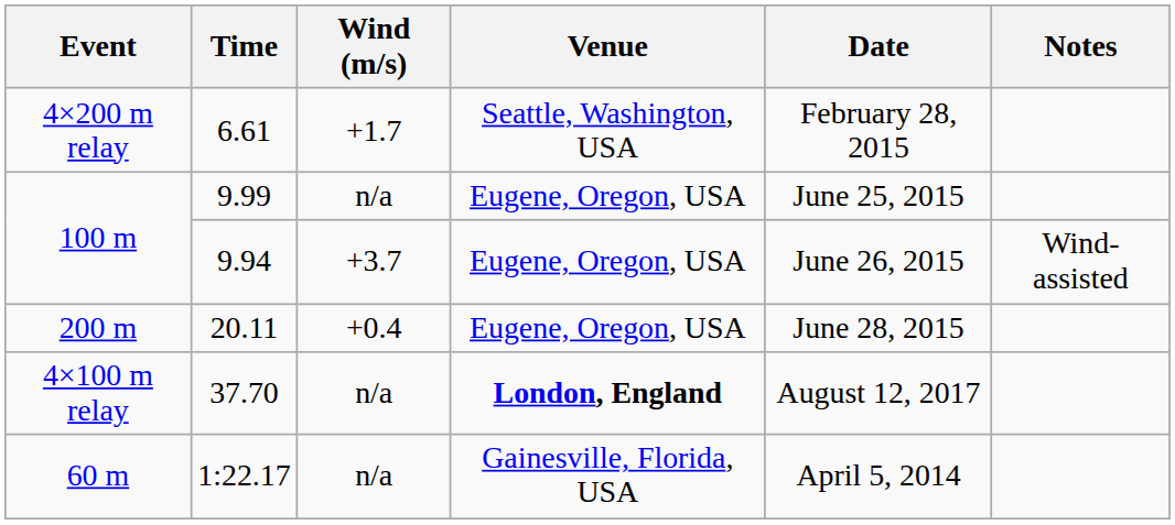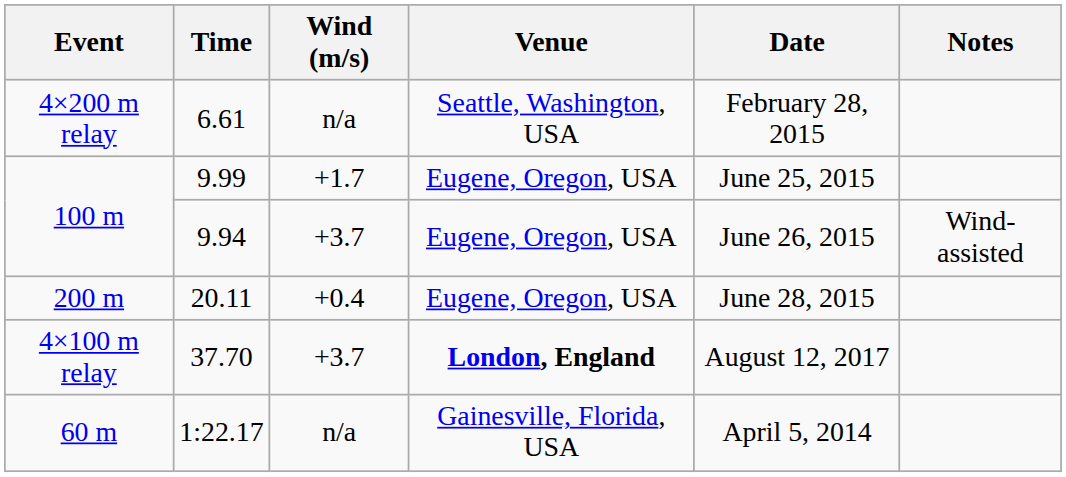 <table class=wikitable style=text-align:center>
 <tr>
 <th>Event</th>
 <th>Time</th>
 <th>Wind (m/s)</th>
 <th>Venue</th>
 <th>Date</th>
 <th>Notes</th>
 </tr>
 <tr>
 <td><a href='#'>4×200&nbsp;m relay</a></td>
 <td>6.61</td>
-<td>+1.7</td>
+<td>n/a</td>
 <td><a href='#'>Seattle, Washington</a>, USA</td>
 <td>February 28, 2015</td>
 <td></td>
 </tr>
 <tr>
 <td rowspan=2><a href='#'>100&nbsp;m</a></td>
 <td>9.99</td>
-<td>n/a</td>
+<td>+1.7</td>
 <td><a href='#'>Eugene, Oregon</a>, USA</td>
 <td>June 25, 2015</td>
 <td></td>
 </tr>
 <tr>
 <td>9.94 </td>
 <td>+3.7</td>
 <td><a href='#'>Eugene, Oregon</a>, USA</td>
 <td>June 26, 2015</td>
 <td>Wind-assisted</td>
 </tr>
 <tr>
 <td><a href='#'>200&nbsp;m</a></td>
 <td>20.11</td>
 <td>+0.4</td>
 <td><a href='#'>Eugene, Oregon</a>, USA</td>
 <td>June 28, 2015</td>
 <td></td>
 </tr>
 <tr>
 <td><a href='#'>4×100&nbsp;m relay</a></td>
 <td>37.70</td>
-<td>n/a</td>
+<td>+3.7</td>
 <td><strong><a href='#'>London</a>, England</strong></td>
 <td>August 12, 2017</td>
 <td></td>
 </tr>
 <tr>
 <td><a href='#'>60&nbsp;m</a></td>
 <td>1:22.17</td>
 <td>n/a</td>
 <td><a href='#'>Gainesville, Florida</a>, USA</td>
 <td>April 5, 2014</td>
 <td></td>
 </tr>
 </table>
